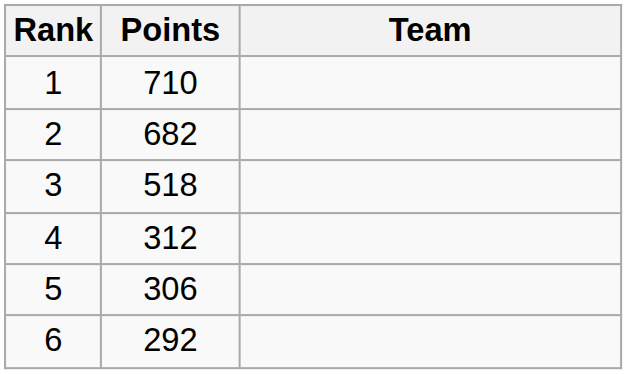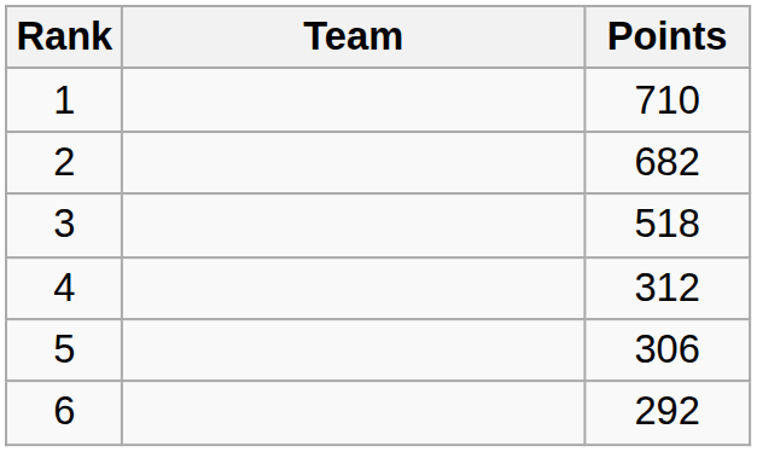 <table class="wikitable" style="text-align:center;">
 <tr>
 <th width=40>Rank</th>
+<th width=180>Team</th>
 <th width=60>Points</th>
-<th width=180>Team</th>
 </tr>
 <tr>
 <td>1</td>
+<td align=left></td>
 <td>710</td>
-<td align=left></td>
 </tr>
 <tr>
 <td>2</td>
+<td align=left></td>
 <td>682</td>
-<td align=left></td>
 </tr>
 <tr>
 <td>3</td>
+<td align=left></td>
 <td>518</td>
-<td align=left></td>
 </tr>
 <tr>
 <td>4</td>
+<td align=left></td>
 <td>312</td>
-<td align=left></td>
 </tr>
 <tr>
 <td>5</td>
+<td align=left></td>
 <td>306</td>
-<td align=left></td>
 </tr>
 <tr>
 <td>6</td>
+<td align=left></td>
 <td>292</td>
-<td align=left></td>
 </tr>
 </table>
